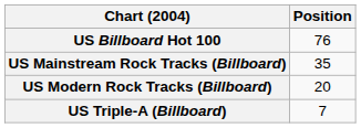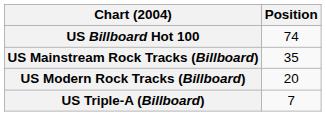 <table class="wikitable sortable plainrowheaders" style="text-align:center">
 <tr>
 <th>Chart (2004)</th>
 <th>Position</th>
 </tr>
 <tr>
 <th scope="row">US <em>Billboard</em> Hot 100</th>
-<td>76</td>
+<td>74</td>
 </tr>
 <tr>
 <th scope="row">US Mainstream Rock Tracks (<em>Billboard</em>)</th>
 <td>35</td>
 </tr>
 <tr>
 <th scope="row">US Modern Rock Tracks (<em>Billboard</em>)</th>
 <td>20</td>
 </tr>
 <tr>
 <th scope="row">US Triple-A (<em>Billboard</em>)</th>
 <td>7</td>
 </tr>
 </table>
